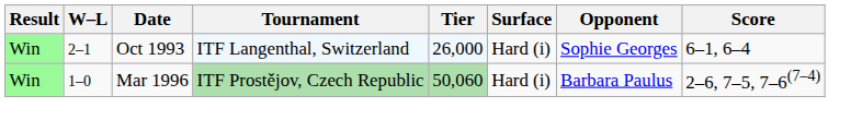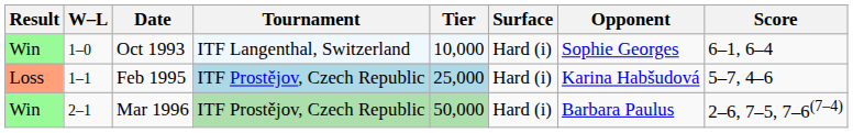 <table class="sortable wikitable">
 <tr>
 <th>Result</th>
 <th class=unsortable>W–L</th>
 <th>Date</th>
 <th>Tournament</th>
 <th>Tier</th>
 <th>Surface</th>
 <th>Opponent</th>
 <th class=unsortable>Score</th>
 </tr>
 <tr>
 <td bgcolor=98FB98>Win</td>
-<td><small>2–1</small></td>
+<td><small>1–0</small></td>
 <td>Oct 1993</td>
 <td bgcolor=f0f8ff>ITF Langenthal, Switzerland</td>
-<td bgcolor=f0f8ff>26,000</td>
+<td bgcolor=f0f8ff>10,000</td>
 <td>Hard (i)</td>
 <td> <a href='#'>Sophie Georges</a></td>
 <td>6–1, 6–4</td>
 </tr>
 <tr>
+<td bgcolor=FFA07A>Loss</td>
+<td><small>1–1</small></td>
+<td>Feb 1995</td>
+<td bgcolor=lightblue>ITF  <a href='#'>Prostějov</a>, Czech Republic</td>
+<td bgcolor=lightblue>25,000</td>
+<td>Hard (i)</td>
+<td> <a href='#'>Karina Habšudová</a></td>
+<td>5–7, 4–6</td>
+</tr>
+<tr>
 <td bgcolor=98FB98>Win</td>
-<td><small>1–0</small></td>
+<td><small>2–1</small></td>
 <td>Mar 1996</td>
 <td bgcolor=addfad>ITF  Prostějov, Czech Republic</td>
-<td bgcolor=addfad>50,060</td>
+<td bgcolor=addfad>50,000</td>
 <td>Hard (i)</td>
 <td> <a href='#'>Barbara Paulus</a></td>
 <td>2–6, 7–5, 7–6<sup>(7–4)</sup></td>
 </tr>
 </table>
